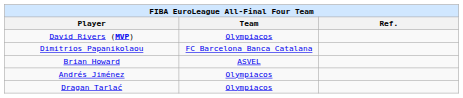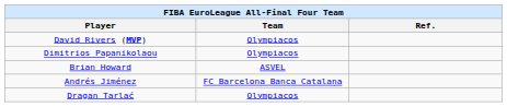 <table class="wikitable" style="text-align: center;" width="60%">
 <tr>
 <td colspan=4 bgcolor="#D0E7FF"><strong>FIBA EuroLeague All-Final Four Team</strong></td>
 </tr>
 <tr>
 <th width=25%>Player</th>
 <th width=20%>Team</th>
 <th width=20%>Ref.</th>
 </tr>
 <tr>
 <td align="center"> <a href='#'>David Rivers</a> (<strong><a href='#'>MVP</a></strong>)</td>
 <td><a href='#'>Olympiacos</a></td>
 <td></td>
 </tr>
 <tr>
 <td align="center"> <a href='#'>Dimitrios Papanikolaou</a></td>
-<td><a href='#'>FC Barcelona Banca Catalana</a></td>
+<td><a href='#'>Olympiacos</a></td>
 <td></td>
 </tr>
 <tr>
 <td align="center"> <a href='#'>Brian Howard</a></td>
 <td><a href='#'>ASVEL</a></td>
 <td></td>
 </tr>
 <tr>
 <td align="center"> <a href='#'>Andrés Jiménez</a></td>
-<td><a href='#'>Olympiacos</a></td>
+<td><a href='#'>FC Barcelona Banca Catalana</a></td>
 <td></td>
 </tr>
 <tr>
 <td align="center">  <a href='#'>Dragan Tarlać</a></td>
 <td><a href='#'>Olympiacos</a></td>
 <td></td>
 </tr>
 </table>
